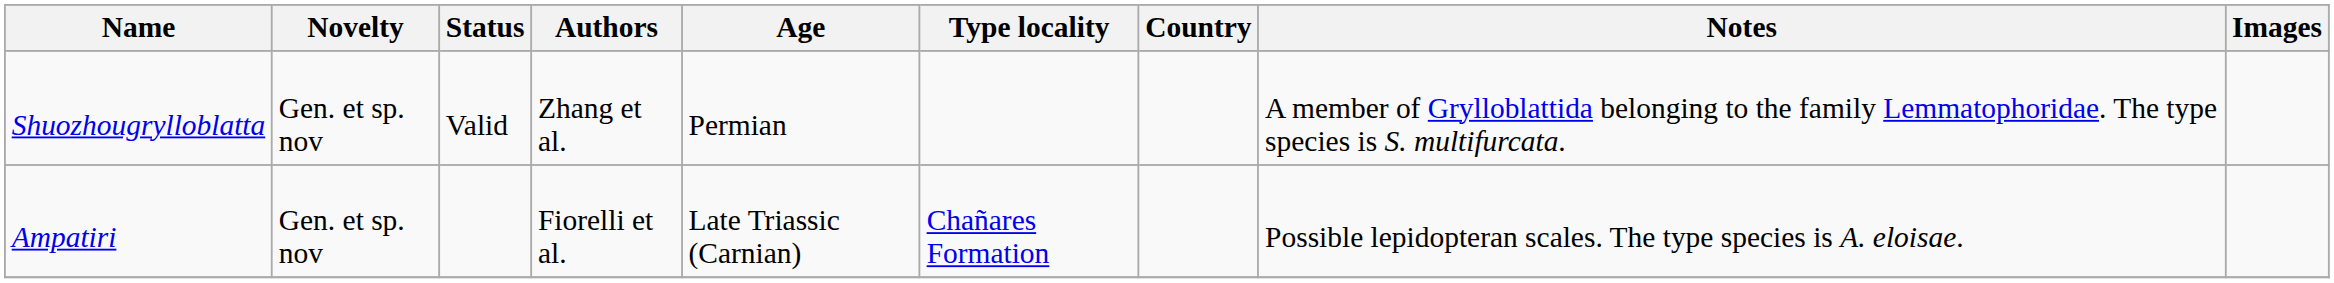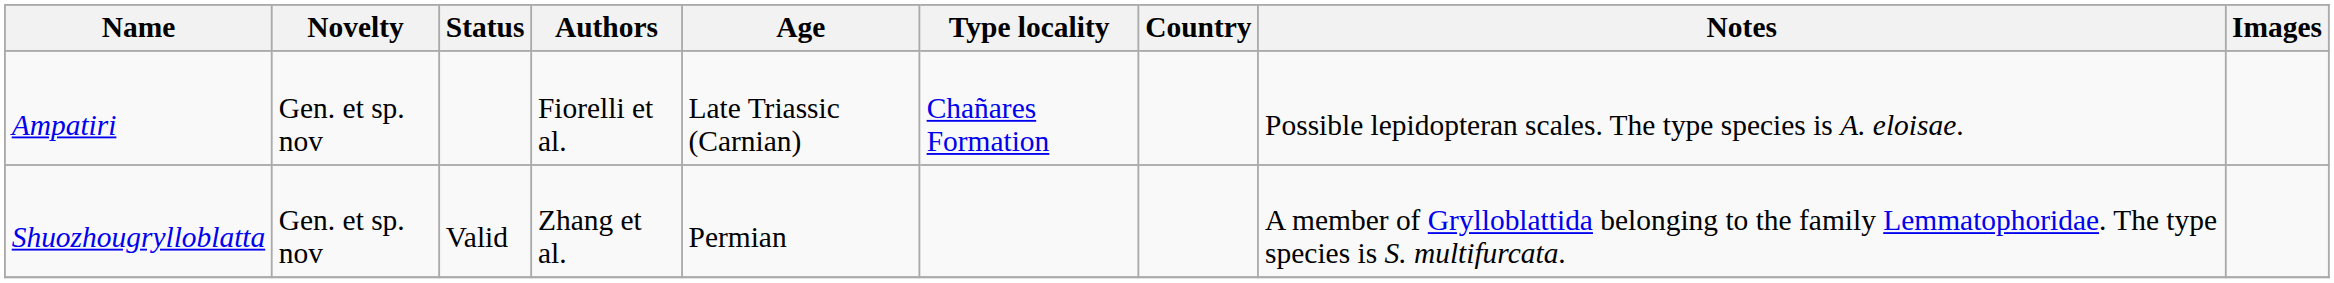 <table class="wikitable sortable" align="center" width="100%">
 <tr>
 <th>Name</th>
 <th>Novelty</th>
 <th>Status</th>
 <th>Authors</th>
 <th>Age</th>
 <th>Type locality</th>
 <th>Country</th>
 <th>Notes</th>
 <th>Images</th>
 </tr>
 <tr>
+<td><br><em><a href='#'>Ampatiri</a></em></td>
+<td><br>Gen. et sp. nov</td>
+<td></td>
+<td><br>Fiorelli et al.</td>
+<td><br>Late Triassic (Carnian)</td>
+<td><br><a href='#'>Chañares Formation</a></td>
+<td><br></td>
+<td><br>Possible lepidopteran scales. The type species is <em>A. eloisae</em>.</td>
+<td></td>
+</tr>
+<tr>
 <td><br><em><a href='#'>Shuozhougrylloblatta</a></em></td>
 <td><br>Gen. et sp. nov</td>
 <td><br>Valid</td>
 <td><br>Zhang et al.</td>
 <td><br>Permian</td>
 <td></td>
 <td><br></td>
 <td><br>A member of <a href='#'>Grylloblattida</a> belonging to the family <a href='#'>Lemmatophoridae</a>. The type species is <em>S. multifurcata</em>.</td>
 <td></td>
 </tr>
 <tr>
-<td><br><em><a href='#'>Ampatiri</a></em></td>
-<td><br>Gen. et sp. nov</td>
-<td></td>
-<td><br>Fiorelli et al.</td>
-<td><br>Late Triassic (Carnian)</td>
-<td><br><a href='#'>Chañares Formation</a></td>
-<td><br></td>
-<td><br>Possible lepidopteran scales. The type species is <em>A. eloisae</em>.</td>
-<td></td>
-</tr>
-<tr>
 </tr>
 </table>
